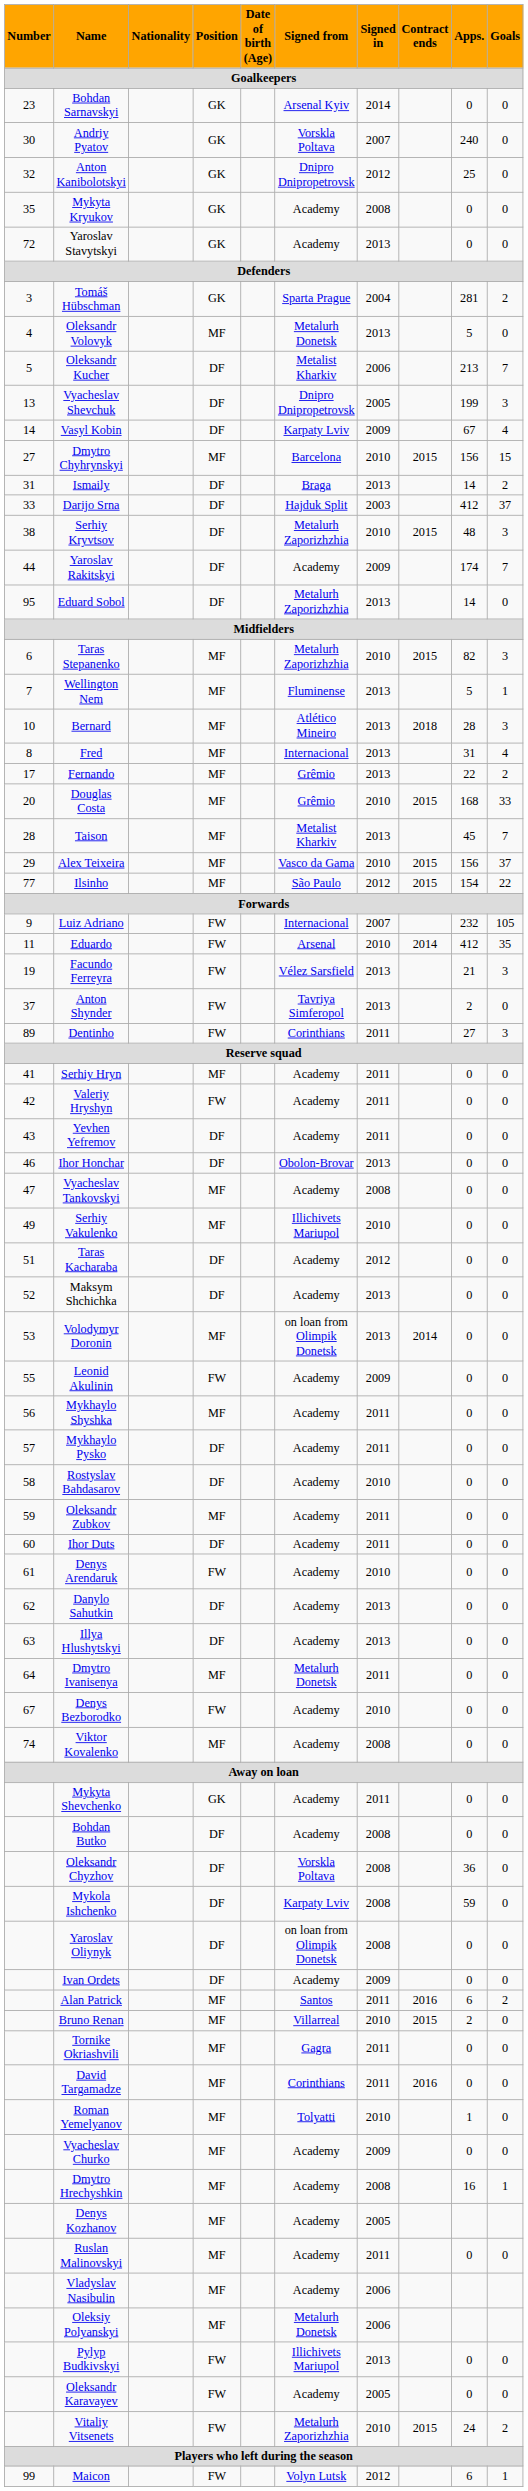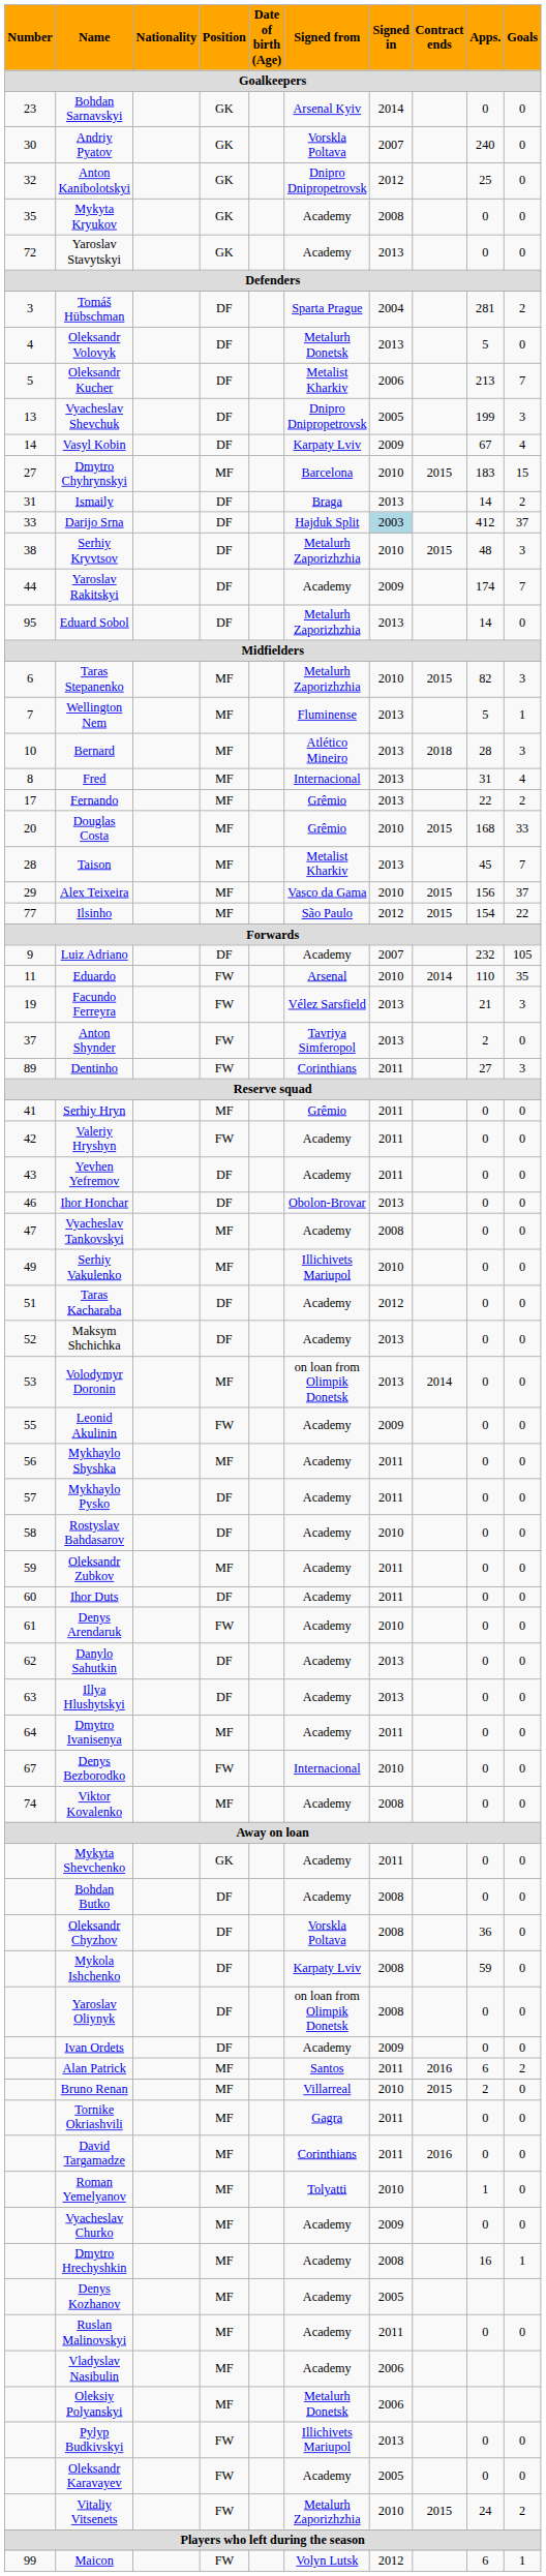 <table class="wikitable"  style="text-align:center; font-size:90%; width:95%;">
 <tr>
 <th style="background:orange; color:#000000; text-align:center;">Number</th>
 <th style="background:orange; color:#000000; text-align:center;">Name</th>
 <th style="background:orange; color:#000000; text-align:center;">Nationality</th>
 <th style="background:orange; color:#000000; text-align:center;">Position</th>
 <th style="background:orange; color:#000000; text-align:center;">Date of birth (Age)</th>
 <th style="background:orange; color:#000000; text-align:center;">Signed from</th>
 <th style="background:orange; color:#000000; text-align:center;">Signed in</th>
 <th style="background:orange; color:#000000; text-align:center;">Contract ends</th>
 <th style="background:orange; color:#000000; text-align:center;">Apps.</th>
 <th style="background:orange; color:#000000; text-align:center;">Goals</th>
 </tr>
 <tr>
 <th colspan=11  style="background:#dcdcdc; text-align:center;">Goalkeepers</th>
 </tr>
 <tr>
 <td>23</td>
 <td><a href='#'>Bohdan Sarnavskyi</a></td>
 <td></td>
 <td>GK</td>
 <td></td>
 <td><a href='#'>Arsenal Kyiv</a></td>
 <td>2014</td>
 <td></td>
 <td>0</td>
 <td>0</td>
 </tr>
 <tr>
 <td>30</td>
 <td><a href='#'>Andriy Pyatov</a></td>
 <td></td>
 <td>GK</td>
 <td></td>
 <td><a href='#'>Vorskla Poltava</a></td>
 <td>2007</td>
 <td></td>
 <td>240</td>
 <td>0</td>
 </tr>
 <tr>
 <td>32</td>
 <td><a href='#'>Anton Kanibolotskyi</a></td>
 <td></td>
 <td>GK</td>
 <td></td>
 <td><a href='#'>Dnipro Dnipropetrovsk</a></td>
 <td>2012</td>
 <td></td>
 <td>25</td>
 <td>0</td>
 </tr>
 <tr>
 <td>35</td>
 <td><a href='#'>Mykyta Kryukov</a></td>
 <td></td>
 <td>GK</td>
 <td></td>
 <td>Academy</td>
 <td>2008</td>
 <td></td>
 <td>0</td>
 <td>0</td>
 </tr>
 <tr>
 <td>72</td>
 <td>Yaroslav Stavytskyi</td>
 <td></td>
 <td>GK</td>
 <td></td>
 <td>Academy</td>
 <td>2013</td>
 <td></td>
 <td>0</td>
 <td>0</td>
 </tr>
 <tr>
 <th colspan=11  style="background:#dcdcdc; text-align:center;">Defenders</th>
 </tr>
 <tr>
 <td>3</td>
 <td><a href='#'>Tomáš Hübschman</a></td>
 <td></td>
-<td>GK</td>
+<td>DF</td>
 <td></td>
 <td><a href='#'>Sparta Prague</a></td>
 <td>2004</td>
 <td></td>
 <td>281</td>
 <td>2</td>
 </tr>
 <tr>
 <td>4</td>
 <td><a href='#'>Oleksandr Volovyk</a></td>
 <td></td>
-<td>MF</td>
+<td>DF</td>
 <td></td>
 <td><a href='#'>Metalurh Donetsk</a></td>
 <td>2013</td>
 <td></td>
 <td>5</td>
 <td>0</td>
 </tr>
 <tr>
 <td>5</td>
 <td><a href='#'>Oleksandr Kucher</a></td>
 <td></td>
 <td>DF</td>
 <td></td>
 <td><a href='#'>Metalist Kharkiv</a></td>
 <td>2006</td>
 <td></td>
 <td>213</td>
 <td>7</td>
 </tr>
 <tr>
 <td>13</td>
 <td><a href='#'>Vyacheslav Shevchuk</a></td>
 <td></td>
 <td>DF</td>
 <td></td>
 <td><a href='#'>Dnipro Dnipropetrovsk</a></td>
 <td>2005</td>
 <td></td>
 <td>199</td>
 <td>3</td>
 </tr>
 <tr>
 <td>14</td>
 <td><a href='#'>Vasyl Kobin</a></td>
 <td></td>
 <td>DF</td>
 <td></td>
 <td><a href='#'>Karpaty Lviv</a></td>
 <td>2009</td>
 <td></td>
 <td>67</td>
 <td>4</td>
 </tr>
 <tr>
 <td>27</td>
 <td><a href='#'>Dmytro Chyhrynskyi</a> </td>
 <td></td>
 <td>MF</td>
 <td></td>
 <td><a href='#'>Barcelona</a></td>
 <td>2010</td>
 <td>2015</td>
-<td>156</td>
+<td>183</td>
 <td>15</td>
 </tr>
 <tr>
 <td>31</td>
 <td><a href='#'>Ismaily</a></td>
 <td></td>
 <td>DF</td>
 <td></td>
 <td><a href='#'>Braga</a></td>
 <td>2013</td>
 <td></td>
 <td>14</td>
 <td>2</td>
 </tr>
 <tr>
 <td>33</td>
 <td><a href='#'>Darijo Srna</a> </td>
 <td></td>
 <td>DF</td>
 <td></td>
 <td><a href='#'>Hajduk Split</a></td>
-<td>2003</td>
+<td style="background: lightblue;">2003</td>
 <td></td>
 <td>412</td>
 <td>37</td>
 </tr>
 <tr>
 <td>38</td>
 <td><a href='#'>Serhiy Kryvtsov</a></td>
 <td></td>
 <td>DF</td>
 <td></td>
 <td><a href='#'>Metalurh Zaporizhzhia</a></td>
 <td>2010</td>
 <td>2015</td>
 <td>48</td>
 <td>3</td>
 </tr>
 <tr>
 <td>44</td>
 <td><a href='#'>Yaroslav Rakitskyi</a></td>
 <td></td>
 <td>DF</td>
 <td></td>
 <td>Academy</td>
 <td>2009</td>
 <td></td>
 <td>174</td>
 <td>7</td>
 </tr>
 <tr>
 <td>95</td>
 <td><a href='#'>Eduard Sobol</a></td>
 <td></td>
 <td>DF</td>
 <td></td>
 <td><a href='#'>Metalurh Zaporizhzhia</a></td>
 <td>2013</td>
 <td></td>
 <td>14</td>
 <td>0</td>
 </tr>
 <tr>
 <th colspan=11  style="background:#dcdcdc; text-align:center;">Midfielders</th>
 </tr>
 <tr>
 <td>6</td>
 <td><a href='#'>Taras Stepanenko</a></td>
 <td></td>
 <td>MF</td>
 <td></td>
 <td><a href='#'>Metalurh Zaporizhzhia</a></td>
 <td>2010</td>
 <td>2015</td>
 <td>82</td>
 <td>3</td>
 </tr>
 <tr>
 <td>7</td>
 <td><a href='#'>Wellington Nem</a></td>
 <td></td>
 <td>MF</td>
 <td></td>
 <td><a href='#'>Fluminense</a></td>
 <td>2013</td>
 <td></td>
 <td>5</td>
 <td>1</td>
 </tr>
 <tr>
 <td>10</td>
 <td><a href='#'>Bernard</a></td>
 <td></td>
 <td>MF</td>
 <td></td>
 <td><a href='#'>Atlético Mineiro</a></td>
 <td>2013</td>
 <td>2018</td>
 <td>28</td>
 <td>3</td>
 </tr>
 <tr>
 <td>8</td>
 <td><a href='#'>Fred</a></td>
 <td></td>
 <td>MF</td>
 <td></td>
 <td><a href='#'>Internacional</a></td>
 <td>2013</td>
 <td></td>
 <td>31</td>
 <td>4</td>
 </tr>
 <tr>
 <td>17</td>
 <td><a href='#'>Fernando</a></td>
 <td></td>
 <td>MF</td>
 <td></td>
 <td><a href='#'>Grêmio</a></td>
 <td>2013</td>
 <td></td>
 <td>22</td>
 <td>2</td>
 </tr>
 <tr>
 <td>20</td>
 <td><a href='#'>Douglas Costa</a></td>
 <td></td>
 <td>MF</td>
 <td></td>
 <td><a href='#'>Grêmio</a></td>
 <td>2010</td>
 <td>2015</td>
 <td>168</td>
 <td>33</td>
 </tr>
 <tr>
 <td>28</td>
 <td><a href='#'>Taison</a></td>
 <td></td>
 <td>MF</td>
 <td></td>
 <td><a href='#'>Metalist Kharkiv</a></td>
 <td>2013</td>
 <td></td>
 <td>45</td>
 <td>7</td>
 </tr>
 <tr>
 <td>29</td>
 <td><a href='#'>Alex Teixeira</a></td>
 <td></td>
 <td>MF</td>
 <td></td>
 <td><a href='#'>Vasco da Gama</a></td>
 <td>2010</td>
 <td>2015</td>
 <td>156</td>
 <td>37</td>
 </tr>
 <tr>
 <td>77</td>
 <td><a href='#'>Ilsinho</a></td>
 <td></td>
 <td>MF</td>
 <td></td>
 <td><a href='#'>São Paulo</a></td>
 <td>2012</td>
 <td>2015</td>
 <td>154</td>
 <td>22</td>
 </tr>
 <tr>
 <th colspan=11  style="background:#dcdcdc; text-align:center;">Forwards</th>
 </tr>
 <tr>
 <td>9</td>
 <td><a href='#'>Luiz Adriano</a></td>
 <td></td>
-<td>FW</td>
+<td>DF</td>
 <td></td>
-<td><a href='#'>Internacional</a></td>
+<td>Academy</td>
 <td>2007</td>
 <td></td>
 <td>232</td>
 <td>105</td>
 </tr>
 <tr>
 <td>11</td>
 <td><a href='#'>Eduardo</a></td>
 <td></td>
 <td>FW</td>
 <td></td>
 <td><a href='#'>Arsenal</a></td>
 <td>2010</td>
 <td>2014</td>
-<td>412</td>
+<td>110</td>
 <td>35</td>
 </tr>
 <tr>
 <td>19</td>
 <td><a href='#'>Facundo Ferreyra</a></td>
 <td></td>
 <td>FW</td>
 <td></td>
 <td><a href='#'>Vélez Sarsfield</a></td>
 <td>2013</td>
 <td></td>
 <td>21</td>
 <td>3</td>
 </tr>
 <tr>
 <td>37</td>
 <td><a href='#'>Anton Shynder</a></td>
 <td></td>
 <td>FW</td>
 <td></td>
 <td><a href='#'>Tavriya Simferopol</a></td>
 <td>2013</td>
 <td></td>
 <td>2</td>
 <td>0</td>
 </tr>
 <tr>
 <td>89</td>
 <td><a href='#'>Dentinho</a></td>
 <td></td>
 <td>FW</td>
 <td></td>
 <td><a href='#'>Corinthians</a></td>
 <td>2011</td>
 <td></td>
 <td>27</td>
 <td>3</td>
 </tr>
 <tr>
 <th colspan=11  style="background:#dcdcdc; text-align:center;">Reserve squad</th>
 </tr>
 <tr>
 <td>41</td>
 <td><a href='#'>Serhiy Hryn</a></td>
 <td></td>
 <td>MF</td>
 <td></td>
-<td>Academy</td>
+<td><a href='#'>Grêmio</a></td>
 <td>2011</td>
 <td></td>
 <td>0</td>
 <td>0</td>
 </tr>
 <tr>
 <td>42</td>
 <td><a href='#'>Valeriy Hryshyn</a></td>
 <td></td>
 <td>FW</td>
 <td></td>
 <td>Academy</td>
 <td>2011</td>
 <td></td>
 <td>0</td>
 <td>0</td>
 </tr>
 <tr>
 <td>43</td>
 <td><a href='#'>Yevhen Yefremov</a></td>
 <td></td>
 <td>DF</td>
 <td></td>
 <td>Academy</td>
 <td>2011</td>
 <td></td>
 <td>0</td>
 <td>0</td>
 </tr>
 <tr>
 <td>46</td>
 <td><a href='#'>Ihor Honchar</a></td>
 <td></td>
 <td>DF</td>
 <td></td>
 <td><a href='#'>Obolon-Brovar</a></td>
 <td>2013</td>
 <td></td>
 <td>0</td>
 <td>0</td>
 </tr>
 <tr>
 <td>47</td>
 <td><a href='#'>Vyacheslav Tankovskyi</a></td>
 <td></td>
 <td>MF</td>
 <td></td>
 <td>Academy</td>
 <td>2008</td>
 <td></td>
 <td>0</td>
 <td>0</td>
 </tr>
 <tr>
 <td>49</td>
 <td><a href='#'>Serhiy Vakulenko</a></td>
 <td></td>
 <td>MF</td>
 <td></td>
 <td><a href='#'>Illichivets Mariupol</a></td>
 <td>2010</td>
 <td></td>
 <td>0</td>
 <td>0</td>
 </tr>
 <tr>
 <td>51</td>
 <td><a href='#'>Taras Kacharaba</a></td>
 <td></td>
 <td>DF</td>
 <td></td>
 <td>Academy</td>
 <td>2012</td>
 <td></td>
 <td>0</td>
 <td>0</td>
 </tr>
 <tr>
 <td>52</td>
 <td>Maksym Shchichka</td>
 <td></td>
 <td>DF</td>
 <td></td>
 <td>Academy</td>
 <td>2013</td>
 <td></td>
 <td>0</td>
 <td>0</td>
 </tr>
 <tr>
 <td>53</td>
 <td><a href='#'>Volodymyr Doronin</a></td>
 <td></td>
 <td>MF</td>
 <td></td>
 <td>on loan from <a href='#'>Olimpik Donetsk</a></td>
 <td>2013</td>
 <td>2014</td>
 <td>0</td>
 <td>0</td>
 </tr>
 <tr>
 <td>55</td>
 <td><a href='#'>Leonid Akulinin</a></td>
 <td></td>
 <td>FW</td>
 <td></td>
 <td>Academy</td>
 <td>2009</td>
 <td></td>
 <td>0</td>
 <td>0</td>
 </tr>
 <tr>
 <td>56</td>
 <td><a href='#'>Mykhaylo Shyshka</a></td>
 <td></td>
 <td>MF</td>
 <td></td>
 <td>Academy</td>
 <td>2011</td>
 <td></td>
 <td>0</td>
 <td>0</td>
 </tr>
 <tr>
 <td>57</td>
 <td><a href='#'>Mykhaylo Pysko</a></td>
 <td></td>
 <td>DF</td>
 <td></td>
 <td>Academy</td>
 <td>2011</td>
 <td></td>
 <td>0</td>
 <td>0</td>
 </tr>
 <tr>
 <td>58</td>
 <td><a href='#'>Rostyslav Bahdasarov</a></td>
 <td></td>
 <td>DF</td>
 <td></td>
 <td>Academy</td>
 <td>2010</td>
 <td></td>
 <td>0</td>
 <td>0</td>
 </tr>
 <tr>
 <td>59</td>
 <td><a href='#'>Oleksandr Zubkov</a></td>
 <td></td>
 <td>MF</td>
 <td></td>
 <td>Academy</td>
 <td>2011</td>
 <td></td>
 <td>0</td>
 <td>0</td>
 </tr>
 <tr>
 <td>60</td>
 <td><a href='#'>Ihor Duts</a></td>
 <td></td>
 <td>DF</td>
 <td></td>
 <td>Academy</td>
 <td>2011</td>
 <td></td>
 <td>0</td>
 <td>0</td>
 </tr>
 <tr>
 <td>61</td>
 <td><a href='#'>Denys Arendaruk</a></td>
 <td></td>
 <td>FW</td>
 <td></td>
 <td>Academy</td>
 <td>2010</td>
 <td></td>
 <td>0</td>
 <td>0</td>
 </tr>
 <tr>
 <td>62</td>
 <td><a href='#'>Danylo Sahutkin</a></td>
 <td></td>
 <td>DF</td>
 <td></td>
 <td>Academy</td>
 <td>2013</td>
 <td></td>
 <td>0</td>
 <td>0</td>
 </tr>
 <tr>
 <td>63</td>
 <td><a href='#'>Illya Hlushytskyi</a></td>
 <td></td>
 <td>DF</td>
 <td></td>
 <td>Academy</td>
 <td>2013</td>
 <td></td>
 <td>0</td>
 <td>0</td>
 </tr>
 <tr>
 <td>64</td>
 <td><a href='#'>Dmytro Ivanisenya</a></td>
 <td></td>
 <td>MF</td>
 <td></td>
-<td><a href='#'>Metalurh Donetsk</a></td>
+<td>Academy</td>
 <td>2011</td>
 <td></td>
 <td>0</td>
 <td>0</td>
 </tr>
 <tr>
 <td>67</td>
 <td><a href='#'>Denys Bezborodko</a></td>
 <td></td>
 <td>FW</td>
 <td></td>
-<td>Academy</td>
+<td><a href='#'>Internacional</a></td>
 <td>2010</td>
 <td></td>
 <td>0</td>
 <td>0</td>
 </tr>
 <tr>
 <td>74</td>
 <td><a href='#'>Viktor Kovalenko</a></td>
 <td></td>
 <td>MF</td>
 <td></td>
 <td>Academy</td>
 <td>2008</td>
 <td></td>
 <td>0</td>
 <td>0</td>
 </tr>
 <tr>
 <th colspan=11  style="background:#dcdcdc; text-align:center;">Away on loan</th>
 </tr>
 <tr>
 <td></td>
 <td><a href='#'>Mykyta Shevchenko</a></td>
 <td></td>
 <td>GK</td>
 <td></td>
 <td>Academy</td>
 <td>2011</td>
 <td></td>
 <td>0</td>
 <td>0</td>
 </tr>
 <tr>
 <td></td>
 <td><a href='#'>Bohdan Butko</a></td>
 <td></td>
 <td>DF</td>
 <td></td>
 <td>Academy</td>
 <td>2008</td>
 <td></td>
 <td>0</td>
 <td>0</td>
 </tr>
 <tr>
 <td></td>
 <td><a href='#'>Oleksandr Chyzhov</a></td>
 <td></td>
 <td>DF</td>
 <td></td>
 <td><a href='#'>Vorskla Poltava</a></td>
 <td>2008</td>
 <td></td>
 <td>36</td>
 <td>0</td>
 </tr>
 <tr>
 <td></td>
 <td><a href='#'>Mykola Ishchenko</a></td>
 <td></td>
 <td>DF</td>
 <td></td>
 <td><a href='#'>Karpaty Lviv</a></td>
 <td>2008</td>
 <td></td>
 <td>59</td>
 <td>0</td>
 </tr>
 <tr>
 <td></td>
 <td><a href='#'>Yaroslav Oliynyk</a></td>
 <td></td>
 <td>DF</td>
 <td></td>
 <td>on loan from <a href='#'>Olimpik Donetsk</a></td>
 <td>2008</td>
 <td></td>
 <td>0</td>
 <td>0</td>
 </tr>
 <tr>
 <td></td>
 <td><a href='#'>Ivan Ordets</a></td>
 <td></td>
 <td>DF</td>
 <td></td>
 <td>Academy</td>
 <td>2009</td>
 <td></td>
 <td>0</td>
 <td>0</td>
 </tr>
 <tr>
 <td></td>
 <td><a href='#'>Alan Patrick</a></td>
 <td></td>
 <td>MF</td>
 <td></td>
 <td><a href='#'>Santos</a></td>
 <td>2011</td>
 <td>2016</td>
 <td>6</td>
 <td>2</td>
 </tr>
 <tr>
 <td></td>
 <td><a href='#'>Bruno Renan</a></td>
 <td></td>
 <td>MF</td>
 <td></td>
 <td><a href='#'>Villarreal</a></td>
 <td>2010</td>
 <td>2015</td>
 <td>2</td>
 <td>0</td>
 </tr>
 <tr>
 <td></td>
 <td><a href='#'>Tornike Okriashvili</a></td>
 <td></td>
 <td>MF</td>
 <td></td>
 <td><a href='#'>Gagra</a></td>
 <td>2011</td>
 <td></td>
 <td>0</td>
 <td>0</td>
 </tr>
 <tr>
 <td></td>
 <td><a href='#'>David Targamadze</a></td>
 <td></td>
 <td>MF</td>
 <td></td>
 <td><a href='#'>Corinthians</a></td>
 <td>2011</td>
 <td>2016</td>
 <td>0</td>
 <td>0</td>
 </tr>
 <tr>
 <td></td>
 <td><a href='#'>Roman Yemelyanov</a></td>
 <td></td>
 <td>MF</td>
 <td></td>
 <td><a href='#'>Tolyatti</a></td>
 <td>2010</td>
 <td></td>
 <td>1</td>
 <td>0</td>
 </tr>
 <tr>
 <td></td>
 <td><a href='#'>Vyacheslav Churko</a></td>
 <td></td>
 <td>MF</td>
 <td></td>
 <td>Academy</td>
 <td>2009</td>
 <td></td>
 <td>0</td>
 <td>0</td>
 </tr>
 <tr>
 <td></td>
 <td><a href='#'>Dmytro Hrechyshkin</a></td>
 <td></td>
 <td>MF</td>
 <td></td>
 <td>Academy</td>
 <td>2008</td>
 <td></td>
 <td>16</td>
 <td>1</td>
 </tr>
 <tr>
 <td></td>
 <td><a href='#'>Denys Kozhanov</a></td>
 <td></td>
 <td>MF</td>
 <td></td>
 <td>Academy</td>
 <td>2005</td>
 <td></td>
 <td></td>
 <td></td>
 </tr>
 <tr>
 <td></td>
 <td><a href='#'>Ruslan Malinovskyi</a></td>
 <td></td>
 <td>MF</td>
 <td></td>
 <td>Academy</td>
 <td>2011</td>
 <td></td>
 <td>0</td>
 <td>0</td>
 </tr>
 <tr>
 <td></td>
 <td><a href='#'>Vladyslav Nasibulin</a></td>
 <td></td>
 <td>MF</td>
 <td></td>
 <td>Academy</td>
 <td>2006</td>
 <td></td>
 <td></td>
 <td></td>
 </tr>
 <tr>
 <td></td>
 <td><a href='#'>Oleksiy Polyanskyi</a></td>
 <td></td>
 <td>MF</td>
 <td></td>
 <td><a href='#'>Metalurh Donetsk</a></td>
 <td>2006</td>
 <td></td>
 <td></td>
 <td></td>
 </tr>
 <tr>
 <td></td>
 <td><a href='#'>Pylyp Budkivskyi</a></td>
 <td></td>
 <td>FW</td>
 <td></td>
 <td><a href='#'>Illichivets Mariupol</a></td>
 <td>2013</td>
 <td></td>
 <td>0</td>
 <td>0</td>
 </tr>
 <tr>
 <td></td>
 <td><a href='#'>Oleksandr Karavayev</a></td>
 <td></td>
 <td>FW</td>
 <td></td>
 <td>Academy</td>
 <td>2005</td>
 <td></td>
 <td>0</td>
 <td>0</td>
 </tr>
 <tr>
 <td></td>
 <td><a href='#'>Vitaliy Vitsenets</a></td>
 <td></td>
 <td>FW</td>
 <td></td>
 <td><a href='#'>Metalurh Zaporizhzhia</a></td>
 <td>2010</td>
 <td>2015</td>
 <td>24</td>
 <td>2</td>
 </tr>
 <tr>
 <th colspan=11  style="background:#dcdcdc; text-align:center;">Players who left during the season</th>
 </tr>
 <tr>
 <td>99</td>
 <td><a href='#'>Maicon</a></td>
 <td></td>
 <td>FW</td>
 <td></td>
 <td><a href='#'>Volyn Lutsk</a></td>
 <td>2012</td>
 <td></td>
 <td>6</td>
 <td>1</td>
 </tr>
 </table>
